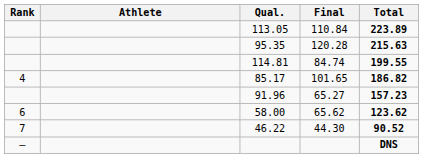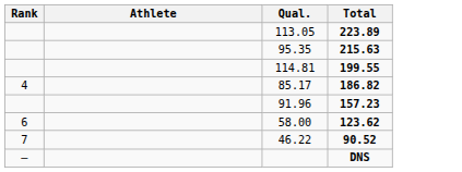 <table class=wikitable style="text-align:center">
 <tr>
 <th width=40>Rank</th>
 <th width=250>Athlete</th>
 <th width=70>Qual.</th>
-<th width=70>Final</th>
 <th width=70>Total</th>
 </tr>
 <tr>
 <td></td>
 <td align=left></td>
 <td>113.05</td>
-<td>110.84</td>
 <td><strong>223.89</strong></td>
 </tr>
 <tr>
 <td></td>
 <td align=left></td>
 <td>95.35</td>
-<td>120.28</td>
 <td><strong>215.63</strong></td>
 </tr>
 <tr>
 <td></td>
 <td align=left></td>
 <td>114.81</td>
-<td>84.74</td>
 <td><strong>199.55</strong></td>
 </tr>
 <tr>
 <td>4</td>
 <td align=left></td>
 <td>85.17</td>
-<td>101.65</td>
 <td><strong>186.82</strong></td>
 </tr>
 <tr>
 <td></td>
 <td align=left></td>
 <td>91.96</td>
-<td>65.27</td>
 <td><strong>157.23</strong></td>
 </tr>
 <tr>
 <td>6</td>
 <td align=left></td>
 <td>58.00</td>
-<td>65.62</td>
 <td><strong>123.62</strong></td>
 </tr>
 <tr>
 <td>7</td>
 <td align=left></td>
 <td>46.22</td>
-<td>44.30</td>
 <td><strong>90.52</strong></td>
 </tr>
 <tr>
 <td>—</td>
 <td align=left></td>
 <td></td>
-<td></td>
 <td><strong>DNS</strong></td>
 </tr>
 </table>
